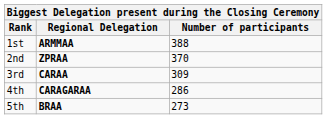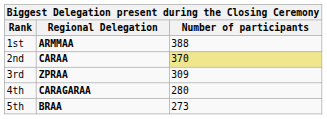 <table class="wikitable sortable">
 <tr>
 <th colspan=5>Biggest Delegation present during the Closing Ceremony</th>
 </tr>
 <tr>
 <th>Rank</th>
 <th>Regional Delegation</th>
 <th>Number of participants</th>
 </tr>
 <tr>
 <td>1st</td>
 <td> <strong>ARMMAA</strong></td>
 <td>388</td>
 </tr>
 <tr>
 <td>2nd</td>
-<td> <strong>ZPRAA</strong></td>
-<td>370</td>
+<td> <strong>CARAA</strong></td>
+<td style="background: khaki;">370</td>
 </tr>
 <tr>
 <td>3rd</td>
-<td> <strong>CARAA</strong></td>
+<td> <strong>ZPRAA</strong></td>
 <td>309</td>
 </tr>
 <tr>
 <td>4th</td>
 <td> <strong>CARAGARAA</strong></td>
-<td>286</td>
+<td>280</td>
 </tr>
 <tr>
 <td>5th</td>
 <td> <strong>BRAA</strong></td>
 <td>273</td>
 </tr>
 </table>
